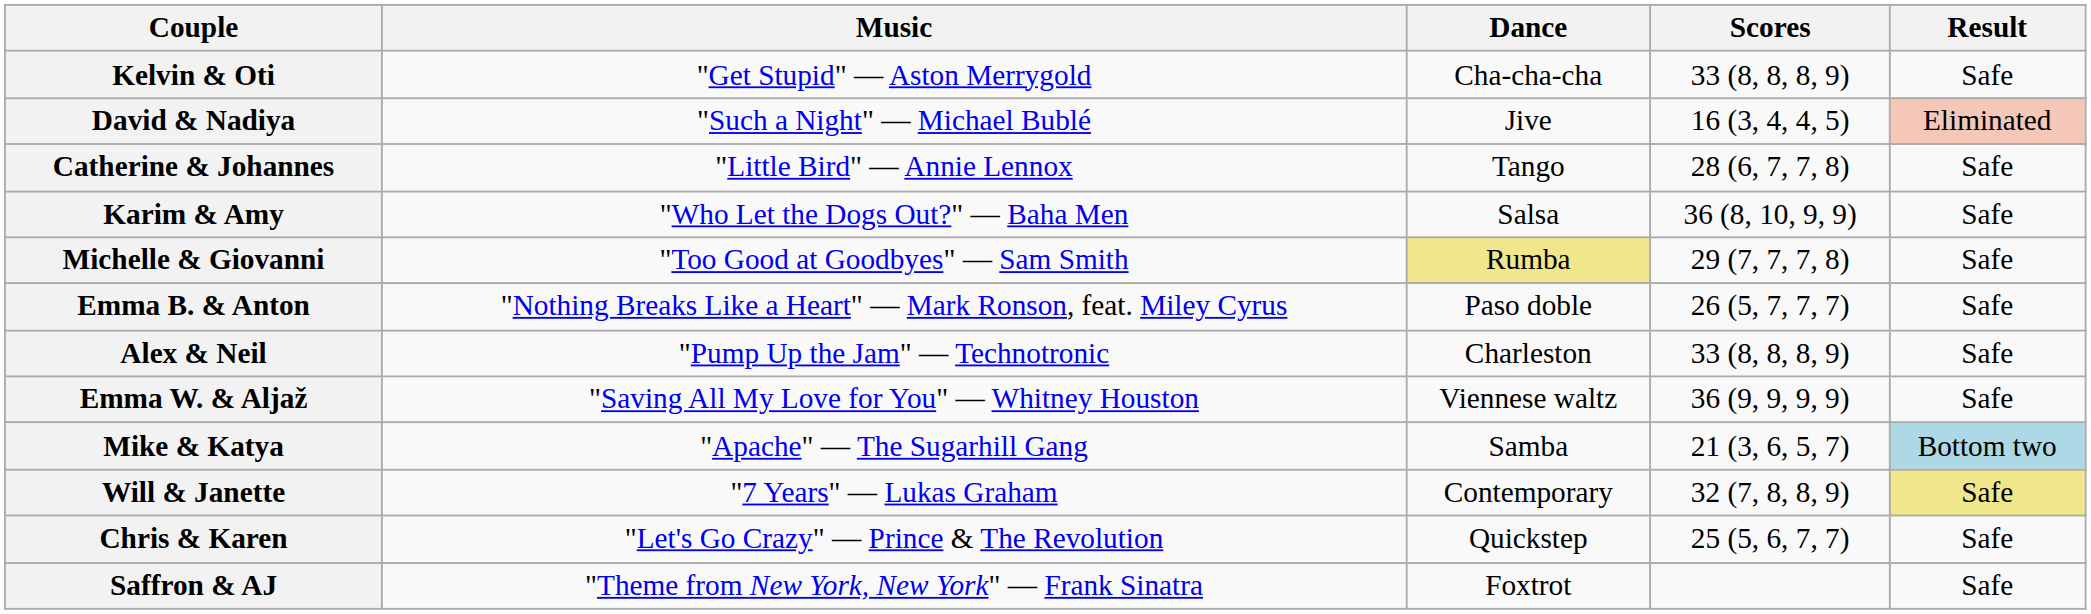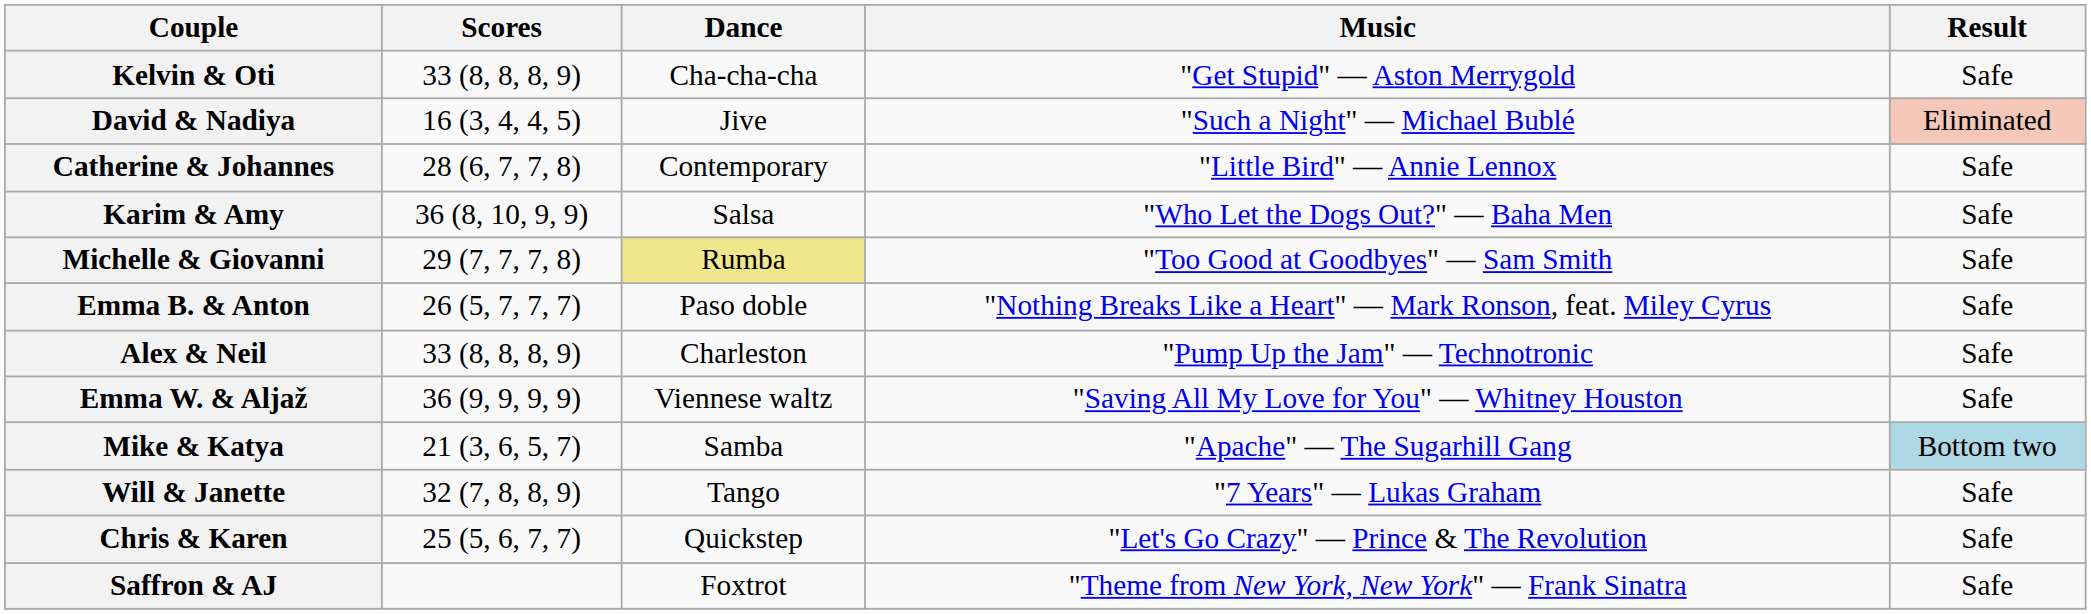 <table class="wikitable sortable" style="text-align:center; width: 90%">
 <tr>
 <th scope="col">Couple</th>
+<th scope="col">Scores</th>
+<th scope="col" class="unsortable">Dance</th>
 <th scope="col" class="unsortable">Music</th>
-<th scope="col" class="unsortable">Dance</th>
-<th scope="col">Scores</th>
 <th scope="col" class="unsortable">Result</th>
 </tr>
 <tr>
 <th scope="row">Kelvin & Oti</th>
+<td>33 (8, 8, 8, 9)</td>
+<td>Cha-cha-cha</td>
 <td>"<a href='#'>Get Stupid</a>" — <a href='#'>Aston Merrygold</a></td>
-<td>Cha-cha-cha</td>
-<td>33 (8, 8, 8, 9)</td>
 <td>Safe</td>
 </tr>
 <tr>
 <th scope="row">David & Nadiya</th>
+<td>16 (3, 4, 4, 5)</td>
+<td>Jive</td>
 <td>"<a href='#'>Such a Night</a>" — <a href='#'>Michael Bublé</a></td>
-<td>Jive</td>
-<td>16 (3, 4, 4, 5)</td>
 <td bgcolor="f4c7b8">Eliminated</td>
 </tr>
 <tr>
 <th scope="row">Catherine & Johannes</th>
+<td>28 (6, 7, 7, 8)</td>
+<td>Contemporary</td>
 <td>"<a href='#'>Little Bird</a>" — <a href='#'>Annie Lennox</a></td>
-<td>Tango</td>
-<td>28 (6, 7, 7, 8)</td>
 <td>Safe</td>
 </tr>
 <tr>
 <th scope="row">Karim & Amy</th>
+<td>36 (8, 10, 9, 9)</td>
+<td>Salsa</td>
 <td>"<a href='#'>Who Let the Dogs Out?</a>" — <a href='#'>Baha Men</a></td>
-<td>Salsa</td>
-<td>36 (8, 10, 9, 9)</td>
 <td>Safe</td>
 </tr>
 <tr>
 <th scope="row">Michelle & Giovanni</th>
+<td>29 (7, 7, 7, 8)</td>
+<td style="background: khaki;">Rumba</td>
 <td>"<a href='#'>Too Good at Goodbyes</a>" — <a href='#'>Sam Smith</a></td>
-<td style="background: khaki;">Rumba</td>
-<td>29 (7, 7, 7, 8)</td>
 <td>Safe</td>
 </tr>
 <tr>
 <th scope="row">Emma B. & Anton</th>
+<td>26 (5, 7, 7, 7)</td>
+<td>Paso doble</td>
 <td>"<a href='#'>Nothing Breaks Like a Heart</a>" — <a href='#'>Mark Ronson</a>, feat. <a href='#'>Miley Cyrus</a></td>
-<td>Paso doble</td>
-<td>26 (5, 7, 7, 7)</td>
 <td>Safe</td>
 </tr>
 <tr>
 <th scope="row">Alex & Neil</th>
+<td>33 (8, 8, 8, 9)</td>
+<td>Charleston</td>
 <td>"<a href='#'>Pump Up the Jam</a>" — <a href='#'>Technotronic</a></td>
-<td>Charleston</td>
-<td>33 (8, 8, 8, 9)</td>
 <td>Safe</td>
 </tr>
 <tr>
 <th scope="row">Emma W. & Aljaž</th>
+<td>36 (9, 9, 9, 9)</td>
+<td>Viennese waltz</td>
 <td>"<a href='#'>Saving All My Love for You</a>" — <a href='#'>Whitney Houston</a></td>
-<td>Viennese waltz</td>
-<td>36 (9, 9, 9, 9)</td>
 <td>Safe</td>
 </tr>
 <tr>
 <th scope="row">Mike & Katya</th>
+<td>21 (3, 6, 5, 7)</td>
+<td>Samba</td>
 <td>"<a href='#'>Apache</a>" — <a href='#'>The Sugarhill Gang</a></td>
-<td>Samba</td>
-<td>21 (3, 6, 5, 7)</td>
 <td bgcolor="lightblue">Bottom two</td>
 </tr>
 <tr>
 <th scope="row">Will & Janette</th>
+<td>32 (7, 8, 8, 9)</td>
+<td>Tango</td>
 <td>"<a href='#'>7 Years</a>" — <a href='#'>Lukas Graham</a></td>
-<td>Contemporary</td>
-<td>32 (7, 8, 8, 9)</td>
-<td style="background: khaki;">Safe</td>
+<td>Safe</td>
 </tr>
 <tr>
 <th scope="row">Chris & Karen</th>
+<td>25 (5, 6, 7, 7)</td>
+<td>Quickstep</td>
 <td>"<a href='#'>Let's Go Crazy</a>" — <a href='#'>Prince</a> & <a href='#'>The Revolution</a></td>
-<td>Quickstep</td>
-<td>25 (5, 6, 7, 7)</td>
 <td>Safe</td>
 </tr>
 <tr>
 <th scope="row">Saffron & AJ</th>
+<td></td>
+<td>Foxtrot</td>
 <td>"<a href='#'>Theme from <em>New York, New York</em></a>" — <a href='#'>Frank Sinatra</a></td>
-<td>Foxtrot</td>
-<td></td>
 <td>Safe</td>
 </tr>
 </table>
